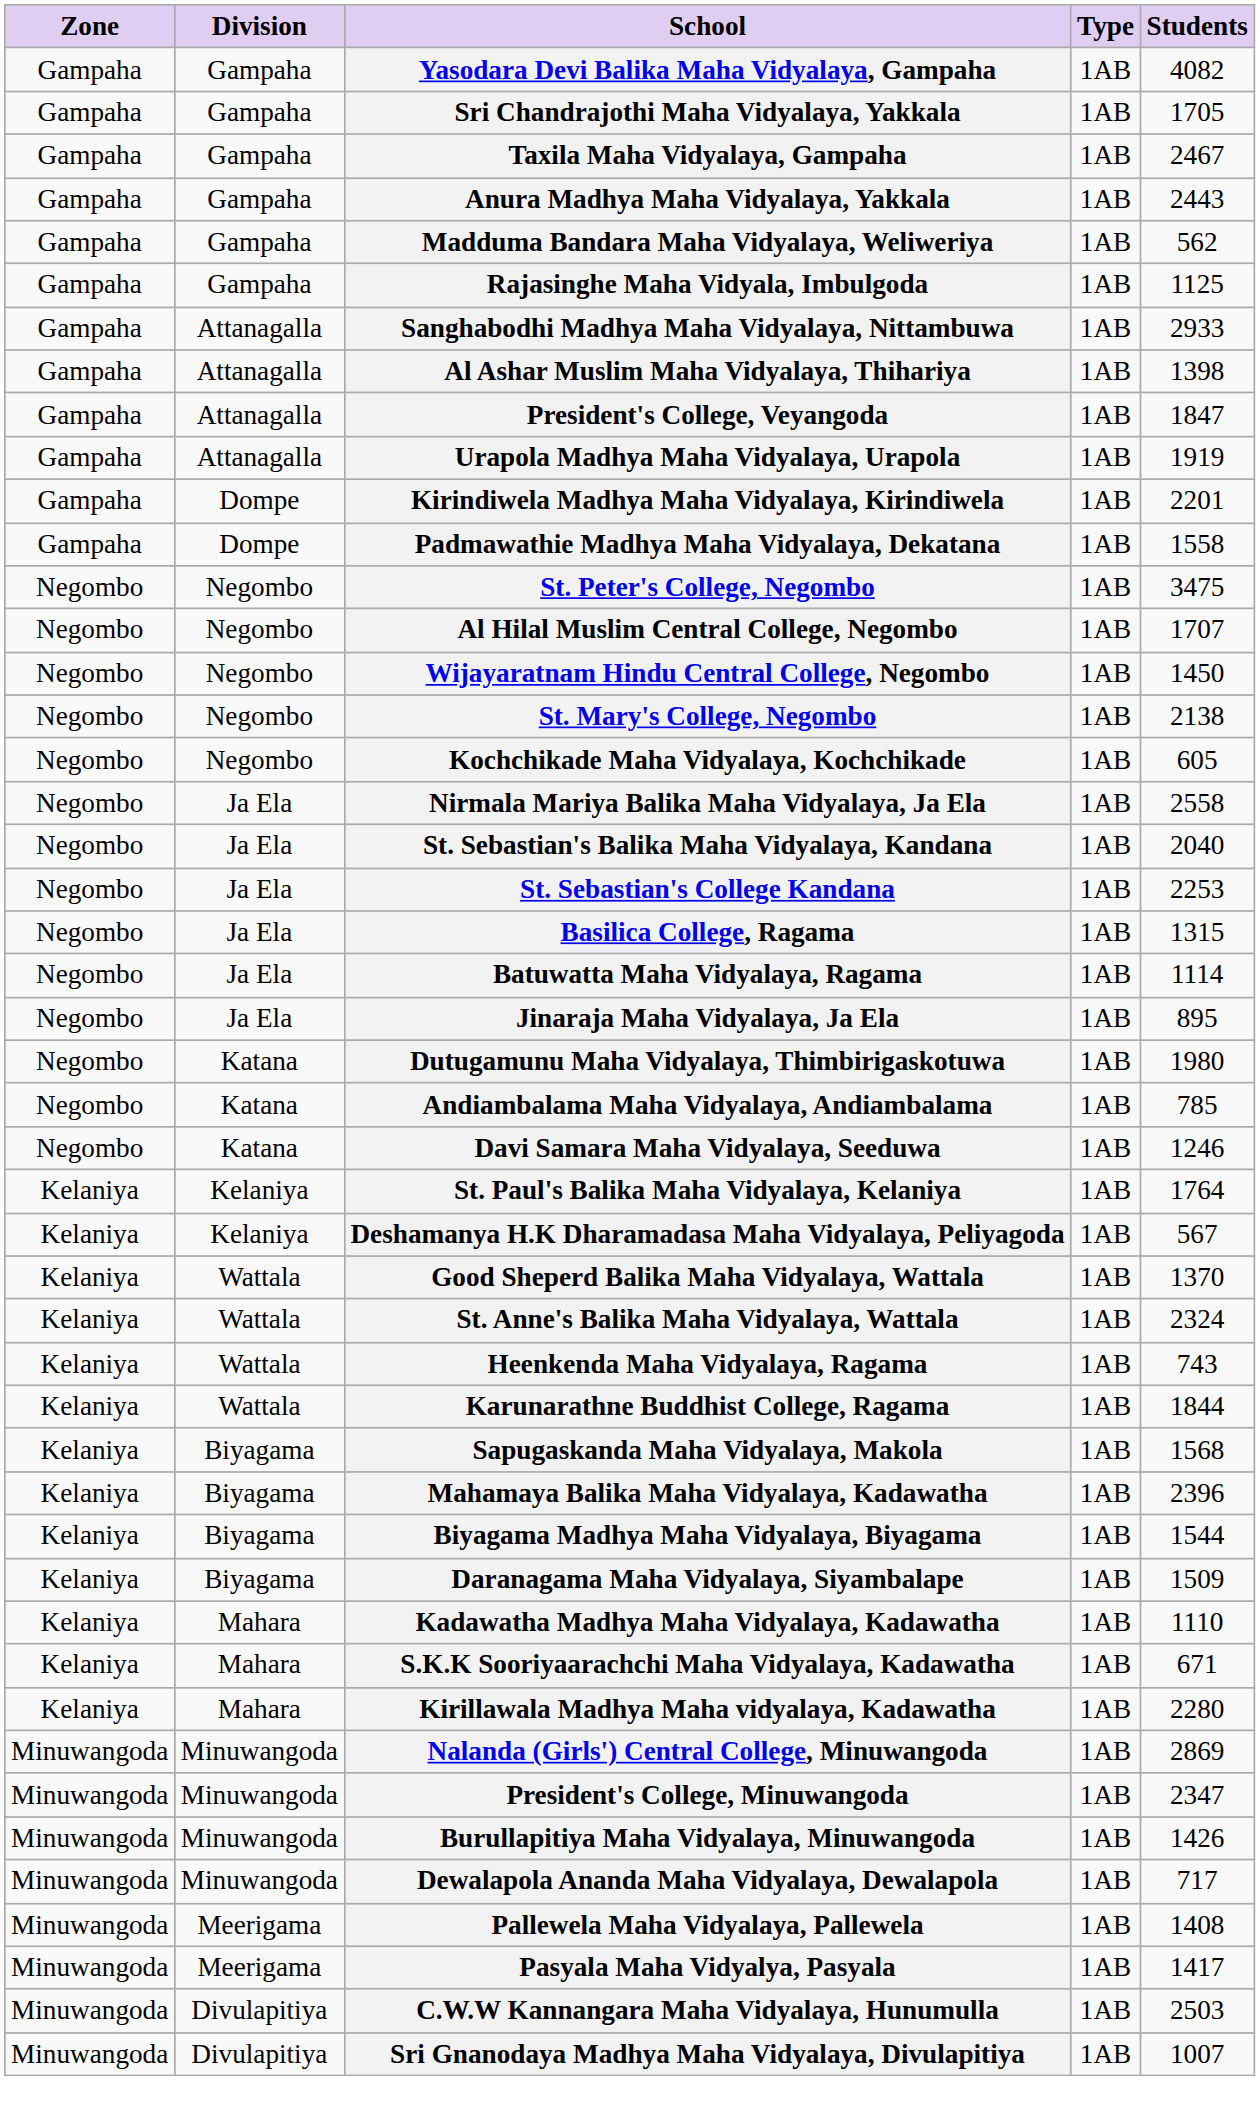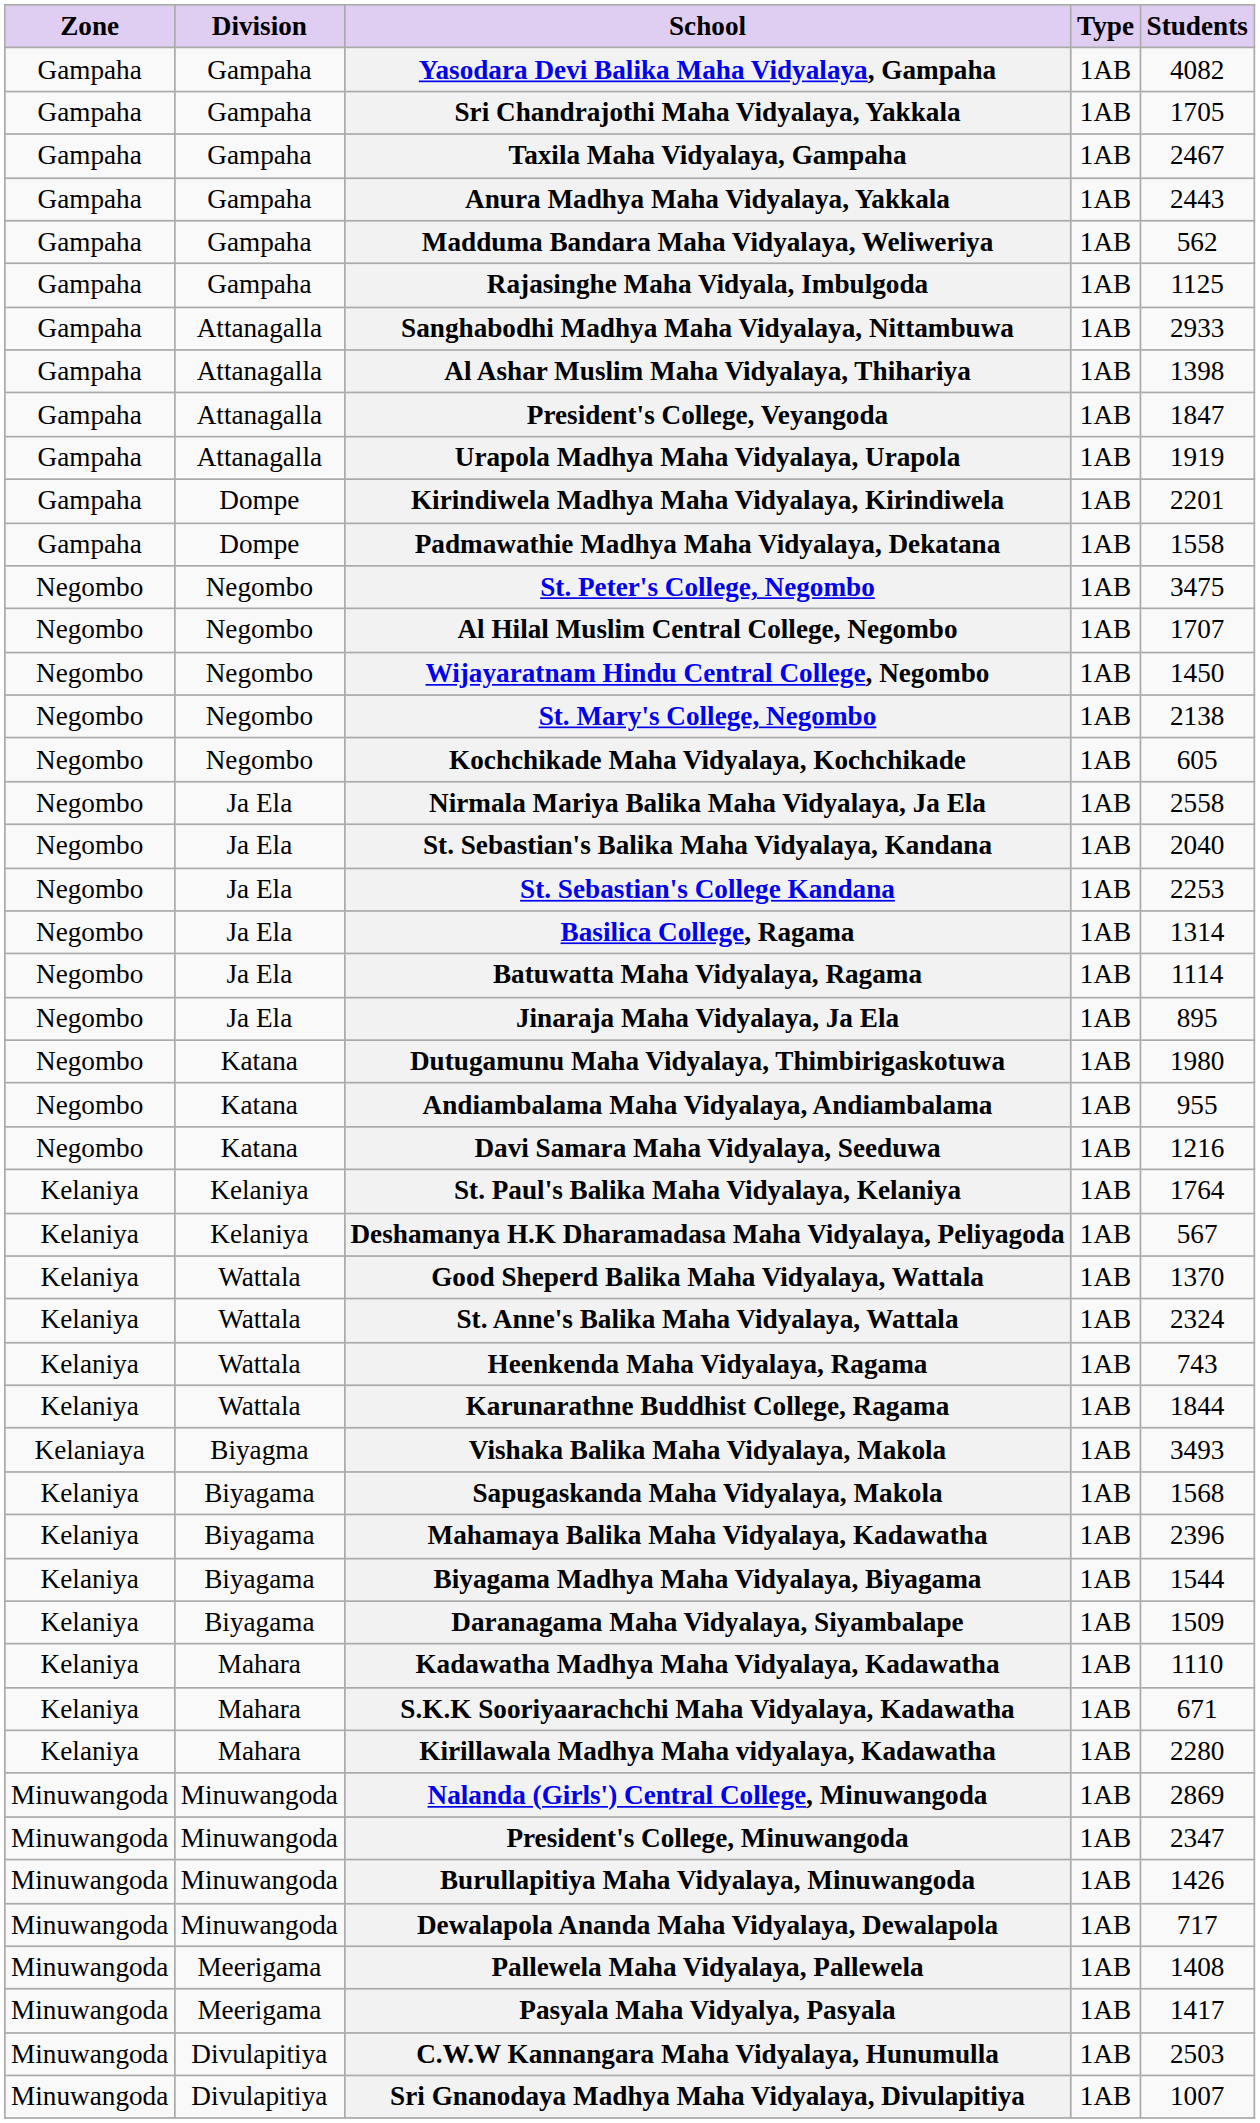 <table class="wikitable sortable" style="text-align:center; font-size:100%">
 <tr valign="bottom">
 <th style="background-color:#E0CEF2;">Zone</th>
 <th style="background-color:#E0CEF2;">Division</th>
 <th style="background-color:#E0CEF2;">School</th>
 <th style="background-color:#E0CEF2;">Type</th>
 <th style="background-color:#E0CEF2;">Students</th>
 </tr>
 <tr>
 <td>Gampaha</td>
 <td>Gampaha</td>
 <th><a href='#'>Yasodara Devi Balika Maha Vidyalaya</a>, Gampaha</th>
 <td>1AB</td>
 <td>4082</td>
 </tr>
 <tr>
 <td>Gampaha</td>
 <td>Gampaha</td>
 <th>Sri Chandrajothi Maha Vidyalaya, Yakkala</th>
 <td>1AB</td>
 <td>1705</td>
 </tr>
 <tr>
 <td>Gampaha</td>
 <td>Gampaha</td>
 <th>Taxila Maha Vidyalaya, Gampaha</th>
 <td>1AB</td>
 <td>2467</td>
 </tr>
 <tr>
 <td>Gampaha</td>
 <td>Gampaha</td>
 <th>Anura Madhya Maha Vidyalaya, Yakkala</th>
 <td>1AB</td>
 <td>2443</td>
 </tr>
 <tr>
 <td>Gampaha</td>
 <td>Gampaha</td>
 <th>Madduma Bandara Maha Vidyalaya, Weliweriya</th>
 <td>1AB</td>
 <td>562</td>
 </tr>
 <tr>
 <td>Gampaha</td>
 <td>Gampaha</td>
 <th>Rajasinghe Maha Vidyala, Imbulgoda</th>
 <td>1AB</td>
 <td>1125</td>
 </tr>
 <tr>
 <td>Gampaha</td>
 <td>Attanagalla</td>
 <th>Sanghabodhi Madhya Maha Vidyalaya, Nittambuwa</th>
 <td>1AB</td>
 <td>2933</td>
 </tr>
 <tr>
 <td>Gampaha</td>
 <td>Attanagalla</td>
 <th>Al Ashar Muslim Maha Vidyalaya, Thihariya</th>
 <td>1AB</td>
 <td>1398</td>
 </tr>
 <tr>
 <td>Gampaha</td>
 <td>Attanagalla</td>
 <th>President's College, Veyangoda</th>
 <td>1AB</td>
 <td>1847</td>
 </tr>
 <tr>
 <td>Gampaha</td>
 <td>Attanagalla</td>
 <th>Urapola Madhya Maha Vidyalaya, Urapola</th>
 <td>1AB</td>
 <td>1919</td>
 </tr>
 <tr>
 <td>Gampaha</td>
 <td>Dompe</td>
 <th>Kirindiwela Madhya Maha Vidyalaya, Kirindiwela</th>
 <td>1AB</td>
 <td>2201</td>
 </tr>
 <tr>
 <td>Gampaha</td>
 <td>Dompe</td>
 <th>Padmawathie Madhya Maha Vidyalaya, Dekatana</th>
 <td>1AB</td>
 <td>1558</td>
 </tr>
 <tr>
 <td>Negombo</td>
 <td>Negombo</td>
 <th><a href='#'>St. Peter's College, Negombo</a></th>
 <td>1AB</td>
 <td>3475</td>
 </tr>
 <tr>
 <td>Negombo</td>
 <td>Negombo</td>
 <th>Al Hilal Muslim Central College, Negombo</th>
 <td>1AB</td>
 <td>1707</td>
 </tr>
 <tr>
 <td>Negombo</td>
 <td>Negombo</td>
 <th><a href='#'>Wijayaratnam Hindu Central College</a>, Negombo</th>
 <td>1AB</td>
 <td>1450</td>
 </tr>
 <tr>
 <td>Negombo</td>
 <td>Negombo</td>
 <th><a href='#'>St. Mary's College, Negombo</a></th>
 <td>1AB</td>
 <td>2138</td>
 </tr>
 <tr>
 <td>Negombo</td>
 <td>Negombo</td>
 <th>Kochchikade Maha Vidyalaya, Kochchikade</th>
 <td>1AB</td>
 <td>605</td>
 </tr>
 <tr>
 <td>Negombo</td>
 <td>Ja Ela</td>
 <th>Nirmala Mariya Balika Maha Vidyalaya, Ja Ela</th>
 <td>1AB</td>
 <td>2558</td>
 </tr>
 <tr>
 <td>Negombo</td>
 <td>Ja Ela</td>
 <th>St. Sebastian's Balika Maha Vidyalaya, Kandana</th>
 <td>1AB</td>
 <td>2040</td>
 </tr>
 <tr>
 <td>Negombo</td>
 <td>Ja Ela</td>
 <th><a href='#'>St. Sebastian's College Kandana</a></th>
 <td>1AB</td>
 <td>2253</td>
 </tr>
 <tr>
 <td>Negombo</td>
 <td>Ja Ela</td>
 <th><a href='#'>Basilica College</a>, Ragama</th>
 <td>1AB</td>
-<td>1315</td>
+<td>1314</td>
 </tr>
 <tr>
 <td>Negombo</td>
 <td>Ja Ela</td>
 <th>Batuwatta Maha Vidyalaya, Ragama</th>
 <td>1AB</td>
 <td>1114</td>
 </tr>
 <tr>
 <td>Negombo</td>
 <td>Ja Ela</td>
 <th>Jinaraja Maha Vidyalaya, Ja Ela</th>
 <td>1AB</td>
 <td>895</td>
 </tr>
 <tr>
 <td>Negombo</td>
 <td>Katana</td>
 <th>Dutugamunu Maha Vidyalaya, Thimbirigaskotuwa</th>
 <td>1AB</td>
 <td>1980</td>
 </tr>
 <tr>
 <td>Negombo</td>
 <td>Katana</td>
 <th>Andiambalama Maha Vidyalaya, Andiambalama</th>
 <td>1AB</td>
-<td>785</td>
+<td>955</td>
 </tr>
 <tr>
 <td>Negombo</td>
 <td>Katana</td>
 <th>Davi Samara Maha Vidyalaya, Seeduwa</th>
 <td>1AB</td>
-<td>1246</td>
+<td>1216</td>
 </tr>
 <tr>
 <td>Kelaniya</td>
 <td>Kelaniya</td>
 <th>St. Paul's Balika Maha Vidyalaya, Kelaniya</th>
 <td>1AB</td>
 <td>1764</td>
 </tr>
 <tr>
 <td>Kelaniya</td>
 <td>Kelaniya</td>
 <th>Deshamanya H.K Dharamadasa Maha Vidyalaya, Peliyagoda</th>
 <td>1AB</td>
 <td>567</td>
 </tr>
 <tr>
 <td>Kelaniya</td>
 <td>Wattala</td>
 <th>Good Sheperd Balika Maha Vidyalaya, Wattala</th>
 <td>1AB</td>
 <td>1370</td>
 </tr>
 <tr>
 <td>Kelaniya</td>
 <td>Wattala</td>
 <th>St. Anne's Balika Maha Vidyalaya, Wattala</th>
 <td>1AB</td>
 <td>2324</td>
 </tr>
 <tr>
 <td>Kelaniya</td>
 <td>Wattala</td>
 <th>Heenkenda Maha Vidyalaya, Ragama</th>
 <td>1AB</td>
 <td>743</td>
 </tr>
 <tr>
 <td>Kelaniya</td>
 <td>Wattala</td>
 <th>Karunarathne Buddhist College, Ragama</th>
 <td>1AB</td>
 <td>1844</td>
+</tr>
+<tr>
+<td>Kelaniaya</td>
+<td>Biyagma</td>
+<th>Vishaka Balika Maha Vidyalaya, Makola</th>
+<td>1AB</td>
+<td>3493</td>
 </tr>
 <tr>
 <td>Kelaniya</td>
 <td>Biyagama</td>
 <th>Sapugaskanda Maha Vidyalaya, Makola</th>
 <td>1AB</td>
 <td>1568</td>
 </tr>
 <tr>
 <td>Kelaniya</td>
 <td>Biyagama</td>
 <th>Mahamaya Balika Maha Vidyalaya, Kadawatha</th>
 <td>1AB</td>
 <td>2396</td>
 </tr>
 <tr>
 <td>Kelaniya</td>
 <td>Biyagama</td>
 <th>Biyagama Madhya Maha Vidyalaya, Biyagama</th>
 <td>1AB</td>
 <td>1544</td>
 </tr>
 <tr>
 <td>Kelaniya</td>
 <td>Biyagama</td>
 <th>Daranagama Maha Vidyalaya, Siyambalape</th>
 <td>1AB</td>
 <td>1509</td>
 </tr>
 <tr>
 <td>Kelaniya</td>
 <td>Mahara</td>
 <th>Kadawatha Madhya Maha Vidyalaya, Kadawatha</th>
 <td>1AB</td>
 <td>1110</td>
 </tr>
 <tr>
 <td>Kelaniya</td>
 <td>Mahara</td>
 <th>S.K.K Sooriyaarachchi Maha Vidyalaya, Kadawatha</th>
 <td>1AB</td>
 <td>671</td>
 </tr>
 <tr>
 <td>Kelaniya</td>
 <td>Mahara</td>
 <th>Kirillawala Madhya Maha vidyalaya, Kadawatha</th>
 <td>1AB</td>
 <td>2280</td>
 </tr>
 <tr>
 <td>Minuwangoda</td>
 <td>Minuwangoda</td>
 <th><a href='#'>Nalanda (Girls') Central College</a>, Minuwangoda</th>
 <td>1AB</td>
 <td>2869</td>
 </tr>
 <tr>
 <td>Minuwangoda</td>
 <td>Minuwangoda</td>
 <th>President's College, Minuwangoda</th>
 <td>1AB</td>
 <td>2347</td>
 </tr>
 <tr>
 <td>Minuwangoda</td>
 <td>Minuwangoda</td>
 <th>Burullapitiya Maha Vidyalaya, Minuwangoda</th>
 <td>1AB</td>
 <td>1426</td>
 </tr>
 <tr>
 <td>Minuwangoda</td>
 <td>Minuwangoda</td>
 <th>Dewalapola Ananda Maha Vidyalaya, Dewalapola</th>
 <td>1AB</td>
 <td>717</td>
 </tr>
 <tr>
 <td>Minuwangoda</td>
 <td>Meerigama</td>
 <th>Pallewela Maha Vidyalaya, Pallewela</th>
 <td>1AB</td>
 <td>1408</td>
 </tr>
 <tr>
 <td>Minuwangoda</td>
 <td>Meerigama</td>
 <th>Pasyala Maha Vidyalya, Pasyala</th>
 <td>1AB</td>
 <td>1417</td>
 </tr>
 <tr>
 <td>Minuwangoda</td>
 <td>Divulapitiya</td>
 <th>C.W.W Kannangara Maha Vidyalaya, Hunumulla</th>
 <td>1AB</td>
 <td>2503</td>
 </tr>
 <tr>
 <td>Minuwangoda</td>
 <td>Divulapitiya</td>
 <th>Sri Gnanodaya Madhya Maha Vidyalaya, Divulapitiya</th>
 <td>1AB</td>
 <td>1007</td>
 </tr>
 </table>
